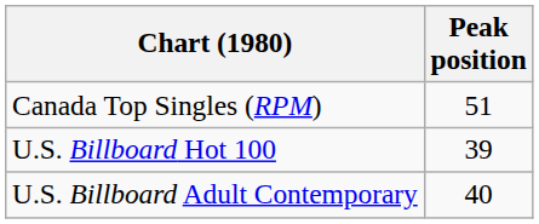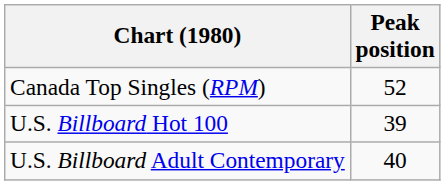 <table class="wikitable sortable">
 <tr>
 <th>Chart (1980)</th>
 <th>Peak<br>position</th>
 </tr>
 <tr>
 <td>Canada Top Singles (<em><a href='#'>RPM</a></em>)</td>
-<td align="center">51</td>
+<td align="center">52</td>
 </tr>
 <tr>
 <td>U.S. <a href='#'><em>Billboard</em> Hot 100</a></td>
 <td align="center">39</td>
 </tr>
 <tr>
 <td>U.S. <em>Billboard</em> <a href='#'>Adult Contemporary</a></td>
 <td align="center">40</td>
 </tr>
 </table>
